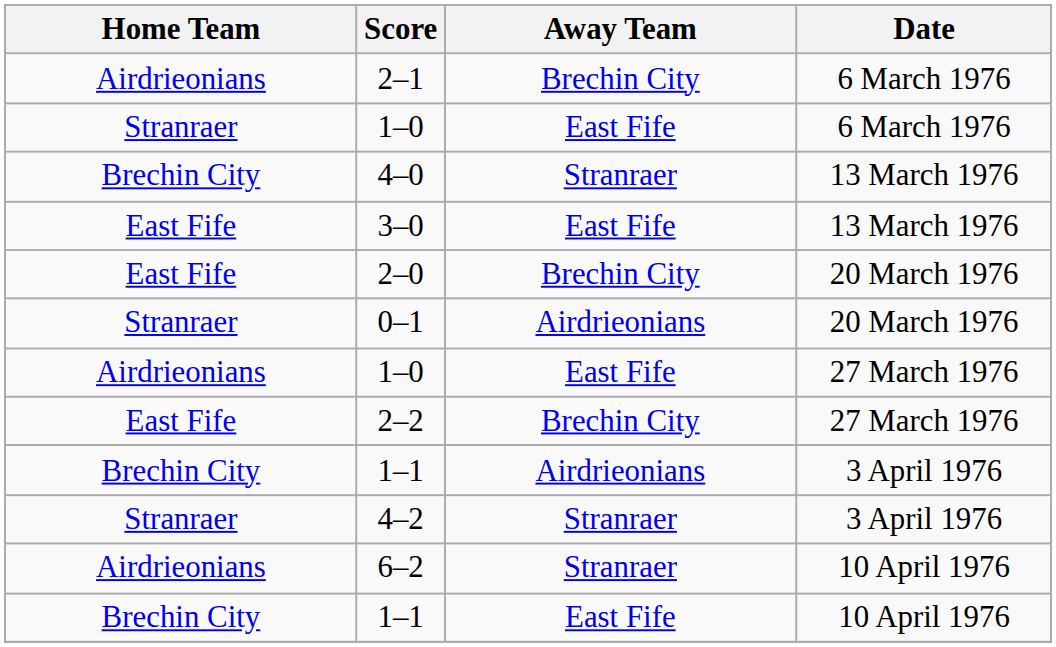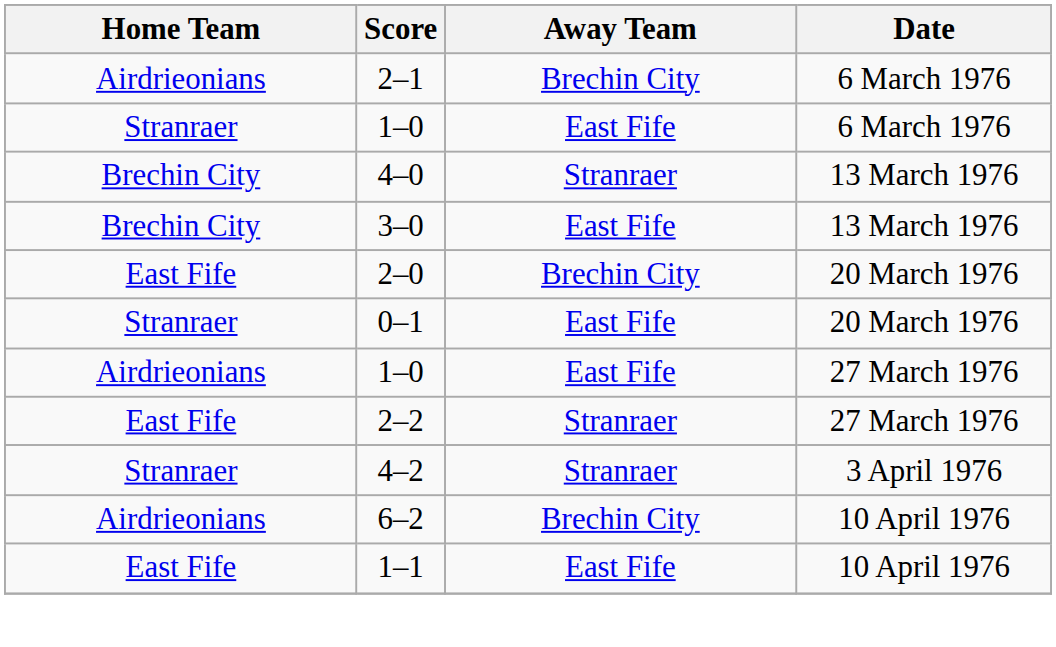 <table class="wikitable" style="text-align:center;">
 <tr>
 <th width=175>Home Team</th>
 <th width=20>Score</th>
 <th width=175>Away Team</th>
 <th width= 125>Date</th>
 </tr>
 <tr>
 <td><a href='#'>Airdrieonians</a></td>
 <td>2–1</td>
 <td><a href='#'>Brechin City</a></td>
 <td>6 March 1976</td>
 </tr>
 <tr>
 <td><a href='#'>Stranraer</a></td>
 <td>1–0</td>
 <td><a href='#'>East Fife</a></td>
 <td>6 March 1976</td>
 </tr>
 <tr>
 <td><a href='#'>Brechin City</a></td>
 <td>4–0</td>
 <td><a href='#'>Stranraer</a></td>
 <td>13 March 1976</td>
 </tr>
 <tr>
-<td><a href='#'>East Fife</a></td>
+<td><a href='#'>Brechin City</a></td>
 <td>3–0</td>
 <td><a href='#'>East Fife</a></td>
 <td>13 March 1976</td>
 </tr>
 <tr>
 <td><a href='#'>East Fife</a></td>
 <td>2–0</td>
 <td><a href='#'>Brechin City</a></td>
 <td>20 March 1976</td>
 </tr>
 <tr>
 <td><a href='#'>Stranraer</a></td>
 <td>0–1</td>
-<td><a href='#'>Airdrieonians</a></td>
+<td><a href='#'>East Fife</a></td>
 <td>20 March 1976</td>
 </tr>
 <tr>
 <td><a href='#'>Airdrieonians</a></td>
 <td>1–0</td>
 <td><a href='#'>East Fife</a></td>
 <td>27 March 1976</td>
 </tr>
 <tr>
 <td><a href='#'>East Fife</a></td>
 <td>2–2</td>
-<td><a href='#'>Brechin City</a></td>
+<td><a href='#'>Stranraer</a></td>
 <td>27 March 1976</td>
-</tr>
-<tr>
-<td><a href='#'>Brechin City</a></td>
-<td>1–1</td>
-<td><a href='#'>Airdrieonians</a></td>
-<td>3 April 1976</td>
 </tr>
 <tr>
 <td><a href='#'>Stranraer</a></td>
 <td>4–2</td>
 <td><a href='#'>Stranraer</a></td>
 <td>3 April 1976</td>
 </tr>
 <tr>
 <td><a href='#'>Airdrieonians</a></td>
 <td>6–2</td>
-<td><a href='#'>Stranraer</a></td>
+<td><a href='#'>Brechin City</a></td>
 <td>10 April 1976</td>
 </tr>
 <tr>
-<td><a href='#'>Brechin City</a></td>
+<td><a href='#'>East Fife</a></td>
 <td>1–1</td>
 <td><a href='#'>East Fife</a></td>
 <td>10 April 1976</td>
 </tr>
 <tr>
 </tr>
 </table>
